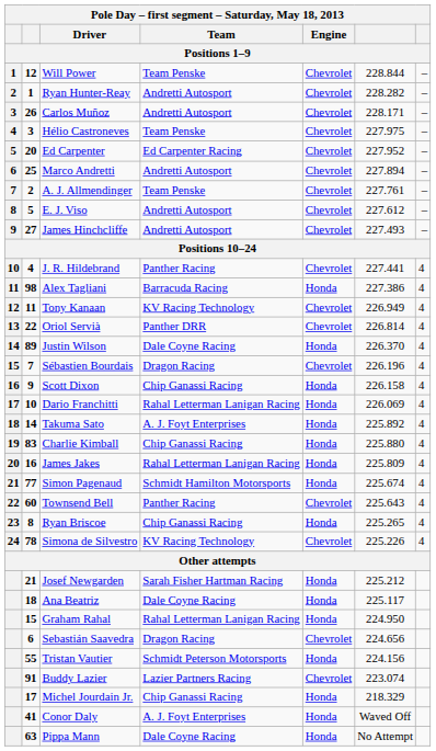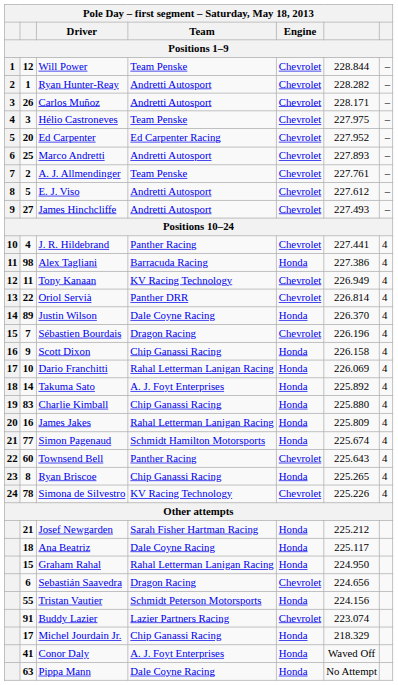 <table class="wikitable" style="font-size:95%;">
 <tr>
 <th colspan=9>Pole Day – first segment – Saturday, May 18, 2013</th>
 </tr>
 <tr>
 <th></th>
 <th></th>
 <th>Driver</th>
 <th>Team</th>
 <th>Engine</th>
 <th></th>
 <th></th>
 </tr>
 <tr>
 <th colspan=9>Positions 1–9</th>
 </tr>
 <tr>
 <th>1</th>
 <td style="text-align:center"><strong>12</strong></td>
 <td> <a href='#'>Will Power</a></td>
 <td><a href='#'>Team Penske</a></td>
 <td><a href='#'>Chevrolet</a></td>
 <td align=center>228.844</td>
 <td> –</td>
 </tr>
 <tr>
 <th>2</th>
 <td style="text-align:center"><strong>1</strong></td>
 <td> <a href='#'>Ryan Hunter-Reay</a></td>
 <td><a href='#'>Andretti Autosport</a></td>
 <td><a href='#'>Chevrolet</a></td>
 <td align=center>228.282</td>
 <td> –</td>
 </tr>
 <tr>
 <th>3</th>
 <td style="text-align:center"><strong>26</strong></td>
 <td> <a href='#'>Carlos Muñoz</a> <strong></strong></td>
 <td><a href='#'>Andretti Autosport</a></td>
 <td><a href='#'>Chevrolet</a></td>
 <td align=center>228.171</td>
 <td> –</td>
 </tr>
 <tr>
 <th>4</th>
 <td style="text-align:center"><strong>3</strong></td>
 <td> <a href='#'>Hélio Castroneves</a></td>
 <td><a href='#'>Team Penske</a></td>
 <td><a href='#'>Chevrolet</a></td>
 <td align=center>227.975</td>
 <td> –</td>
 </tr>
 <tr>
 <th>5</th>
 <td style="text-align:center"><strong>20</strong></td>
 <td> <a href='#'>Ed Carpenter</a></td>
 <td><a href='#'>Ed Carpenter Racing</a></td>
 <td><a href='#'>Chevrolet</a></td>
 <td align=center>227.952</td>
 <td> –</td>
 </tr>
 <tr>
 <th>6</th>
 <td style="text-align:center"><strong>25</strong></td>
 <td> <a href='#'>Marco Andretti</a></td>
 <td><a href='#'>Andretti Autosport</a></td>
 <td><a href='#'>Chevrolet</a></td>
-<td align=center>227.894</td>
+<td align=center>227.893</td>
 <td> –</td>
 </tr>
 <tr>
 <th>7</th>
 <td style="text-align:center"><strong>2</strong></td>
 <td> <a href='#'>A. J. Allmendinger</a> <strong></strong></td>
 <td><a href='#'>Team Penske</a></td>
 <td><a href='#'>Chevrolet</a></td>
 <td align=center>227.761</td>
 <td> –</td>
 </tr>
 <tr>
 <th>8</th>
 <td style="text-align:center"><strong>5</strong></td>
 <td> <a href='#'>E. J. Viso</a></td>
 <td><a href='#'>Andretti Autosport</a></td>
 <td><a href='#'>Chevrolet</a></td>
 <td align=center>227.612</td>
 <td> –</td>
 </tr>
 <tr>
 <th>9</th>
 <td style="text-align:center"><strong>27</strong></td>
 <td> <a href='#'>James Hinchcliffe</a></td>
 <td><a href='#'>Andretti Autosport</a></td>
 <td><a href='#'>Chevrolet</a></td>
 <td align=center>227.493</td>
 <td> –</td>
 </tr>
 <tr>
 <th colspan=9>Positions 10–24</th>
 </tr>
 <tr>
 <th>10</th>
 <td style="text-align:center"><strong>4</strong></td>
 <td> <a href='#'>J. R. Hildebrand</a></td>
 <td><a href='#'>Panther Racing</a></td>
 <td><a href='#'>Chevrolet</a></td>
 <td align=center>227.441</td>
 <td>4</td>
 </tr>
 <tr>
 <th>11</th>
 <td style="text-align:center"><strong>98</strong></td>
 <td> <a href='#'>Alex Tagliani</a></td>
 <td><a href='#'>Barracuda Racing</a></td>
 <td><a href='#'>Honda</a></td>
 <td align=center>227.386</td>
 <td>4</td>
 </tr>
 <tr>
 <th>12</th>
 <td style="text-align:center"><strong>11</strong></td>
 <td> <a href='#'>Tony Kanaan</a></td>
 <td><a href='#'>KV Racing Technology</a></td>
 <td><a href='#'>Chevrolet</a></td>
 <td align=center>226.949</td>
 <td>4</td>
 </tr>
 <tr>
 <th>13</th>
 <td style="text-align:center"><strong>22</strong></td>
 <td> <a href='#'>Oriol Servià</a></td>
 <td><a href='#'>Panther DRR</a></td>
 <td><a href='#'>Chevrolet</a></td>
 <td align=center>226.814</td>
 <td>4</td>
 </tr>
 <tr>
 <th>14</th>
 <td style="text-align:center"><strong>89</strong></td>
 <td> <a href='#'>Justin Wilson</a></td>
 <td><a href='#'>Dale Coyne Racing</a></td>
 <td><a href='#'>Honda</a></td>
 <td align=center>226.370</td>
 <td>4</td>
 </tr>
 <tr>
 <th>15</th>
 <td style="text-align:center"><strong>7</strong></td>
 <td> <a href='#'>Sébastien Bourdais</a></td>
 <td><a href='#'>Dragon Racing</a></td>
 <td><a href='#'>Chevrolet</a></td>
 <td align=center>226.196</td>
 <td>4</td>
 </tr>
 <tr>
 <th>16</th>
 <td style="text-align:center"><strong>9</strong></td>
 <td> <a href='#'>Scott Dixon</a></td>
 <td><a href='#'>Chip Ganassi Racing</a></td>
 <td><a href='#'>Honda</a></td>
 <td align=center>226.158</td>
 <td>4</td>
 </tr>
 <tr>
 <th>17</th>
 <td style="text-align:center"><strong>10</strong></td>
 <td> <a href='#'>Dario Franchitti</a></td>
 <td><a href='#'>Rahal Letterman Lanigan Racing</a></td>
 <td><a href='#'>Honda</a></td>
 <td align=center>226.069</td>
 <td>4</td>
 </tr>
 <tr>
 <th>18</th>
 <td style="text-align:center"><strong>14</strong></td>
 <td> <a href='#'>Takuma Sato</a></td>
 <td><a href='#'>A. J. Foyt Enterprises</a></td>
 <td><a href='#'>Honda</a></td>
 <td align=center>225.892</td>
 <td>4</td>
 </tr>
 <tr>
 <th>19</th>
 <td style="text-align:center"><strong>83</strong></td>
 <td> <a href='#'>Charlie Kimball</a></td>
 <td><a href='#'>Chip Ganassi Racing</a></td>
 <td><a href='#'>Honda</a></td>
 <td align=center>225.880</td>
 <td>4</td>
 </tr>
 <tr>
 <th>20</th>
 <td style="text-align:center"><strong>16</strong></td>
 <td> <a href='#'>James Jakes</a></td>
 <td><a href='#'>Rahal Letterman Lanigan Racing</a></td>
 <td><a href='#'>Honda</a></td>
 <td align=center>225.809</td>
 <td>4</td>
 </tr>
 <tr>
 <th>21</th>
 <td style="text-align:center"><strong>77</strong></td>
 <td> <a href='#'>Simon Pagenaud</a></td>
 <td><a href='#'>Schmidt Hamilton Motorsports</a></td>
 <td><a href='#'>Honda</a></td>
 <td align=center>225.674</td>
 <td>4</td>
 </tr>
 <tr>
 <th>22</th>
 <td style="text-align:center"><strong>60</strong></td>
 <td> <a href='#'>Townsend Bell</a></td>
 <td><a href='#'>Panther Racing</a></td>
 <td><a href='#'>Chevrolet</a></td>
 <td align=center>225.643</td>
 <td>4</td>
 </tr>
 <tr>
 <th>23</th>
 <td style="text-align:center"><strong>8</strong></td>
 <td> <a href='#'>Ryan Briscoe</a></td>
 <td><a href='#'>Chip Ganassi Racing</a></td>
 <td><a href='#'>Honda</a></td>
 <td align=center>225.265</td>
 <td>4</td>
 </tr>
 <tr>
 <th>24</th>
 <td style="text-align:center"><strong>78</strong></td>
 <td> <a href='#'>Simona de Silvestro</a></td>
 <td><a href='#'>KV Racing Technology</a></td>
 <td><a href='#'>Chevrolet</a></td>
 <td align=center>225.226</td>
 <td>4</td>
 </tr>
 <tr>
 <th colspan=9>Other attempts</th>
 </tr>
 <tr>
 <th></th>
 <td style="text-align:center"><strong>21</strong></td>
 <td> <a href='#'>Josef Newgarden</a></td>
 <td><a href='#'>Sarah Fisher Hartman Racing</a></td>
 <td><a href='#'>Honda</a></td>
 <td align=center>225.212</td>
 <td></td>
 </tr>
 <tr>
 <th></th>
 <td style="text-align:center"><strong>18</strong></td>
 <td> <a href='#'>Ana Beatriz</a></td>
 <td><a href='#'>Dale Coyne Racing</a></td>
 <td><a href='#'>Honda</a></td>
 <td align=center>225.117</td>
 <td></td>
 </tr>
 <tr>
 <th></th>
 <td style="text-align:center"><strong>15</strong></td>
 <td> <a href='#'>Graham Rahal</a></td>
 <td><a href='#'>Rahal Letterman Lanigan Racing</a></td>
 <td><a href='#'>Honda</a></td>
 <td align=center>224.950</td>
 <td></td>
 </tr>
 <tr>
 <th></th>
 <td style="text-align:center"><strong>6</strong></td>
 <td> <a href='#'>Sebastián Saavedra</a></td>
 <td><a href='#'>Dragon Racing</a></td>
 <td><a href='#'>Chevrolet</a></td>
 <td align=center>224.656</td>
 <td></td>
 </tr>
 <tr>
 <th></th>
 <td style="text-align:center"><strong>55</strong></td>
 <td> <a href='#'>Tristan Vautier</a> <strong></strong></td>
 <td><a href='#'>Schmidt Peterson Motorsports</a></td>
 <td><a href='#'>Honda</a></td>
 <td align=center>224.156</td>
 <td></td>
 </tr>
 <tr>
 <th></th>
 <td style="text-align:center"><strong>91</strong></td>
 <td> <a href='#'>Buddy Lazier</a></td>
 <td><a href='#'>Lazier Partners Racing</a></td>
 <td><a href='#'>Chevrolet</a></td>
 <td align=center>223.074</td>
 <td></td>
 </tr>
 <tr>
 <th></th>
 <td style="text-align:center"><strong>17</strong></td>
 <td> <a href='#'>Michel Jourdain Jr.</a></td>
 <td><a href='#'>Chip Ganassi Racing</a></td>
 <td><a href='#'>Honda</a></td>
 <td align=center>218.329</td>
 <td></td>
 </tr>
 <tr>
 <th></th>
 <td style="text-align:center"><strong>41</strong></td>
 <td> <a href='#'>Conor Daly</a> <strong></strong></td>
 <td><a href='#'>A. J. Foyt Enterprises</a></td>
 <td><a href='#'>Honda</a></td>
 <td align=center>Waved Off</td>
 <td></td>
 </tr>
 <tr>
 <th></th>
 <td style="text-align:center"><strong>63</strong></td>
 <td> <a href='#'>Pippa Mann</a></td>
 <td><a href='#'>Dale Coyne Racing</a></td>
 <td><a href='#'>Honda</a></td>
 <td align=center>No Attempt</td>
 <td></td>
 </tr>
 </table>
